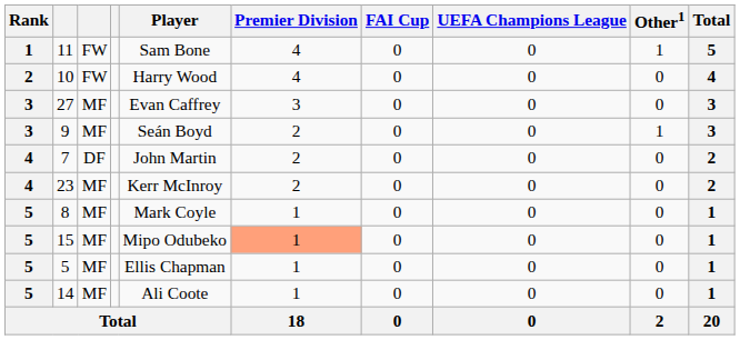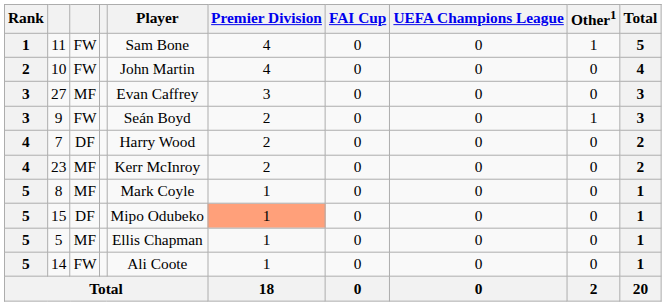 <table class="wikitable" style="text-align:center">
 <tr>
 <th>Rank</th>
 <th></th>
 <th></th>
 <th></th>
 <th>Player</th>
 <th><a href='#'>Premier Division</a></th>
 <th><a href='#'>FAI Cup</a></th>
 <th><a href='#'>UEFA Champions League</a></th>
 <th>Other<sup>1</sup></th>
 <th>Total</th>
 </tr>
 <tr>
 <th>1</th>
 <td>11</td>
 <td>FW</td>
 <td></td>
 <td>Sam Bone</td>
 <td>4</td>
 <td>0</td>
 <td>0</td>
 <td>1</td>
 <th>5</th>
 </tr>
 <tr>
 <th>2</th>
 <td>10</td>
 <td>FW</td>
 <td></td>
-<td>Harry Wood</td>
+<td>John Martin</td>
 <td>4</td>
 <td>0</td>
 <td>0</td>
 <td>0</td>
 <th>4</th>
 </tr>
 <tr>
 <th>3</th>
 <td>27</td>
 <td>MF</td>
 <td></td>
 <td>Evan Caffrey</td>
 <td>3</td>
 <td>0</td>
 <td>0</td>
 <td>0</td>
 <th>3</th>
 </tr>
 <tr>
 <th>3</th>
 <td>9</td>
-<td>MF</td>
+<td>FW</td>
 <td></td>
 <td>Seán Boyd</td>
 <td>2</td>
 <td>0</td>
 <td>0</td>
 <td>1</td>
 <th>3</th>
 </tr>
 <tr>
 <th>4</th>
 <td>7</td>
 <td>DF</td>
 <td></td>
-<td>John Martin</td>
+<td>Harry Wood</td>
 <td>2</td>
 <td>0</td>
 <td>0</td>
 <td>0</td>
 <th>2</th>
 </tr>
 <tr>
 <th>4</th>
 <td>23</td>
 <td>MF</td>
 <td></td>
 <td>Kerr McInroy</td>
 <td>2</td>
 <td>0</td>
 <td>0</td>
 <td>0</td>
 <th>2</th>
 </tr>
 <tr>
 <th>5</th>
 <td>8</td>
 <td>MF</td>
 <td></td>
 <td>Mark Coyle</td>
 <td>1</td>
 <td>0</td>
 <td>0</td>
 <td>0</td>
 <th>1</th>
 </tr>
 <tr>
 <th>5</th>
 <td>15</td>
-<td>MF</td>
+<td>DF</td>
 <td></td>
 <td>Mipo Odubeko</td>
 <td style="background: lightsalmon;">1</td>
 <td>0</td>
 <td>0</td>
 <td>0</td>
 <th>1</th>
 </tr>
 <tr>
 <th>5</th>
 <td>5</td>
 <td>MF</td>
 <td></td>
 <td>Ellis Chapman</td>
 <td>1</td>
 <td>0</td>
 <td>0</td>
 <td>0</td>
 <th>1</th>
 </tr>
 <tr>
 <th>5</th>
 <td>14</td>
-<td>MF</td>
+<td>FW</td>
 <td></td>
 <td>Ali Coote</td>
 <td>1</td>
 <td>0</td>
 <td>0</td>
 <td>0</td>
 <th>1</th>
 </tr>
 <tr>
 <th colspan="5">Total</th>
 <th>18</th>
 <th>0</th>
 <th>0</th>
 <th>2</th>
 <th>20</th>
 </tr>
 </table>
